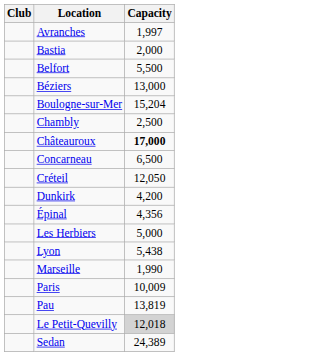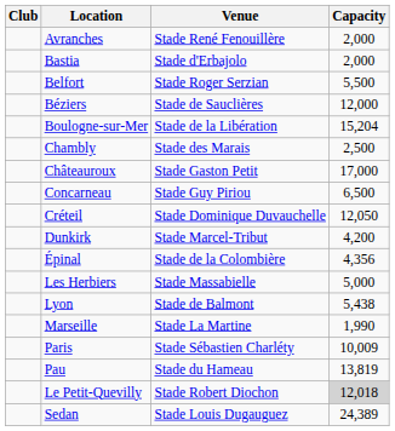 <table class="wikitable sortable">
 <tr>
 <th>Club</th>
 <th>Location</th>
+<th>Venue</th>
 <th>Capacity</th>
 </tr>
 <tr>
 <td></td>
 <td><a href='#'>Avranches</a></td>
-<td align="center">1,997</td>
+<td><a href='#'>Stade René Fenouillère</a></td>
+<td align="center">2,000</td>
 </tr>
 <tr>
 <td></td>
 <td><a href='#'>Bastia</a></td>
+<td><a href='#'>Stade d'Erbajolo</a></td>
 <td align="center">2,000</td>
 </tr>
 <tr>
 <td></td>
 <td><a href='#'>Belfort</a></td>
+<td><a href='#'>Stade Roger Serzian</a></td>
 <td align="center">5,500</td>
 </tr>
 <tr>
 <td></td>
 <td><a href='#'>Béziers</a></td>
-<td align="center">13,000</td>
+<td><a href='#'>Stade de Sauclières</a></td>
+<td align="center">12,000</td>
 </tr>
 <tr>
 <td></td>
 <td><a href='#'>Boulogne-sur-Mer</a></td>
+<td><a href='#'>Stade de la Libération</a></td>
 <td align="center">15,204</td>
 </tr>
 <tr>
 <td></td>
 <td><a href='#'>Chambly</a></td>
+<td><a href='#'>Stade des Marais</a></td>
 <td align="center">2,500</td>
 </tr>
 <tr>
 <td></td>
 <td><a href='#'>Châteauroux</a></td>
-<td align="center"><strong>17,000</strong></td>
+<td><a href='#'>Stade Gaston Petit</a></td>
+<td align="center">17,000</td>
 </tr>
 <tr>
 <td></td>
 <td><a href='#'>Concarneau</a></td>
+<td><a href='#'>Stade Guy Piriou</a></td>
 <td align="center">6,500</td>
 </tr>
 <tr>
 <td></td>
 <td><a href='#'>Créteil</a></td>
+<td><a href='#'>Stade Dominique Duvauchelle</a></td>
 <td align="center">12,050</td>
 </tr>
 <tr>
 <td></td>
 <td><a href='#'>Dunkirk</a></td>
+<td><a href='#'>Stade Marcel-Tribut</a></td>
 <td align="center">4,200</td>
 </tr>
 <tr>
 <td></td>
 <td><a href='#'>Épinal</a></td>
+<td><a href='#'>Stade de la Colombière</a></td>
 <td align="center">4,356</td>
 </tr>
 <tr>
 <td></td>
 <td><a href='#'>Les Herbiers</a></td>
+<td><a href='#'>Stade Massabielle</a></td>
 <td align="center">5,000</td>
 </tr>
 <tr>
 <td></td>
 <td><a href='#'>Lyon</a></td>
+<td><a href='#'>Stade de Balmont</a></td>
 <td align="center">5,438</td>
 </tr>
 <tr>
 <td></td>
 <td><a href='#'>Marseille</a></td>
+<td><a href='#'>Stade La Martine</a></td>
 <td align="center">1,990</td>
 </tr>
 <tr>
 <td></td>
 <td><a href='#'>Paris</a></td>
+<td><a href='#'>Stade Sébastien Charléty</a></td>
 <td align="center">10,009</td>
 </tr>
 <tr>
 <td></td>
 <td><a href='#'>Pau</a></td>
+<td><a href='#'>Stade du Hameau</a></td>
 <td align="center">13,819</td>
 </tr>
 <tr>
 <td></td>
 <td><a href='#'>Le Petit-Quevilly</a></td>
+<td><a href='#'>Stade Robert Diochon</a></td>
 <td align="center" style="background: lightgrey;">12,018</td>
 </tr>
 <tr>
 <td></td>
 <td><a href='#'>Sedan</a></td>
+<td><a href='#'>Stade Louis Dugauguez</a></td>
 <td align="center">24,389</td>
 </tr>
 </table>
